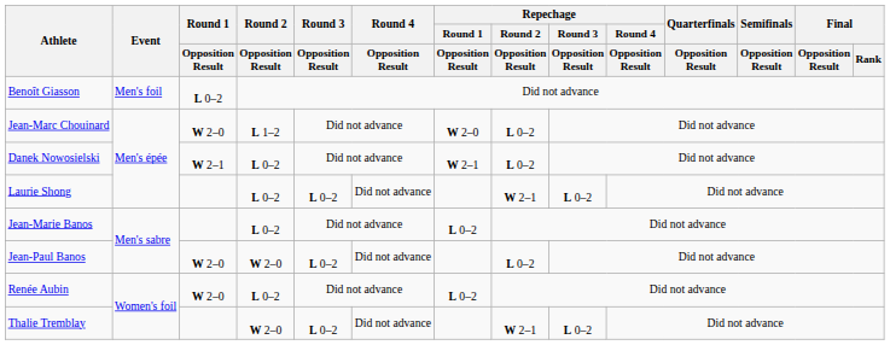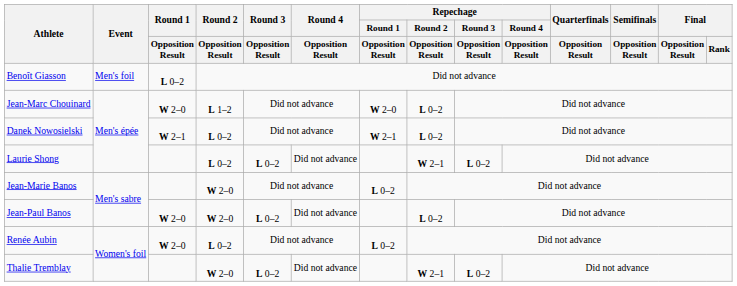 <table class="wikitable" style="font-size:85%">
 <tr>
 <th rowspan="3">Athlete</th>
 <th rowspan="3">Event</th>
 <th rowspan="2">Round 1</th>
 <th rowspan="2">Round 2</th>
 <th rowspan="2">Round 3</th>
 <th rowspan="2">Round 4</th>
 <th colspan=4>Repechage</th>
 <th rowspan="2">Quarterfinals</th>
 <th rowspan="2">Semifinals</th>
 <th rowspan="2" colspan=2>Final</th>
 </tr>
 <tr style="font-size:95%">
 <th>Round 1</th>
 <th>Round 2</th>
 <th>Round 3</th>
 <th>Round 4</th>
 </tr>
 <tr style="font-size:95%">
 <th>Opposition<br>Result</th>
 <th>Opposition<br>Result</th>
 <th>Opposition<br>Result</th>
 <th>Opposition<br>Result</th>
 <th>Opposition<br>Result</th>
 <th>Opposition<br>Result</th>
 <th>Opposition<br>Result</th>
 <th>Opposition<br>Result</th>
 <th>Opposition<br>Result</th>
 <th>Opposition<br>Result</th>
 <th>Opposition<br>Result</th>
 <th>Rank</th>
 </tr>
 <tr align=center>
 <td align=left><a href='#'>Benoît Giasson</a></td>
 <td align=left><a href='#'>Men's foil</a></td>
 <td><br><strong>L</strong> 0–2</td>
 <td colspan=11>Did not advance</td>
 </tr>
 <tr align=center>
 <td align=left><a href='#'>Jean-Marc Chouinard</a></td>
 <td align=left rowspan=3><a href='#'>Men's épée</a></td>
 <td><br><strong>W</strong> 2–0</td>
 <td><br><strong>L</strong> 1–2</td>
 <td colspan=2>Did not advance</td>
 <td><br><strong>W</strong> 2–0</td>
 <td><br><strong>L</strong> 0–2</td>
 <td colspan=6>Did not advance</td>
 </tr>
 <tr align=center>
 <td align=left><a href='#'>Danek Nowosielski</a></td>
 <td><br><strong>W</strong> 2–1</td>
 <td><br><strong>L</strong> 0–2</td>
 <td colspan=2>Did not advance</td>
 <td><br><strong>W</strong> 2–1</td>
 <td><br><strong>L</strong> 0–2</td>
 <td colspan=6>Did not advance</td>
 </tr>
 <tr align=center>
 <td align=left><a href='#'>Laurie Shong</a></td>
 <td></td>
 <td><br><strong>L</strong> 0–2</td>
 <td><br><strong>L</strong> 0–2</td>
 <td>Did not advance</td>
 <td></td>
 <td><br><strong>W</strong> 2–1</td>
 <td><br><strong>L</strong> 0–2</td>
 <td colspan=5>Did not advance</td>
 </tr>
 <tr align=center>
 <td align=left><a href='#'>Jean-Marie Banos</a></td>
 <td align=left rowspan=2><a href='#'>Men's sabre</a></td>
 <td></td>
-<td><br><strong>L</strong> 0–2</td>
+<td><br><strong>W</strong> 2–0</td>
 <td colspan=2>Did not advance</td>
 <td><br><strong>L</strong> 0–2</td>
 <td colspan=7>Did not advance</td>
 </tr>
 <tr align=center>
 <td align=left><a href='#'>Jean-Paul Banos</a></td>
 <td><br><strong>W</strong> 2–0</td>
 <td><br><strong>W</strong> 2–0</td>
 <td><br><strong>L</strong> 0–2</td>
 <td>Did not advance</td>
 <td></td>
 <td><br><strong>L</strong> 0–2</td>
 <td colspan=6>Did not advance</td>
 </tr>
 <tr align=center>
 <td align=left><a href='#'>Renée Aubin</a></td>
 <td align=left rowspan=2><a href='#'>Women's foil</a></td>
 <td><br><strong>W</strong> 2–0</td>
 <td><br><strong>L</strong> 0–2</td>
 <td colspan=2>Did not advance</td>
 <td><br><strong>L</strong> 0–2</td>
 <td colspan=7>Did not advance</td>
 </tr>
 <tr align=center>
 <td align=left><a href='#'>Thalie Tremblay</a></td>
 <td></td>
 <td><br><strong>W</strong> 2–0</td>
 <td><br><strong>L</strong> 0–2</td>
 <td>Did not advance</td>
 <td></td>
 <td><br><strong>W</strong> 2–1</td>
 <td><br><strong>L</strong> 0–2</td>
 <td colspan=5>Did not advance</td>
 </tr>
 </table>
